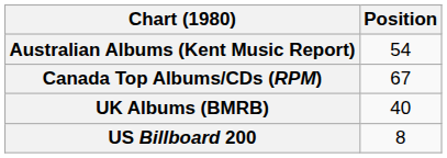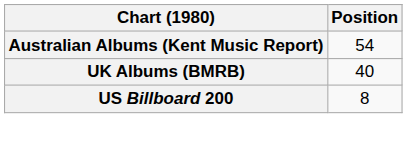 <table class="wikitable sortable plainrowheaders" style="text-align:center">
 <tr>
 <th scope="col">Chart (1980)</th>
 <th scope="col">Position</th>
 </tr>
 <tr>
 <th scope="row">Australian Albums (Kent Music Report)</th>
 <td>54</td>
 </tr>
 <tr>
-<th scope="row">Canada Top Albums/CDs (<em>RPM</em>)</th>
-<td>67</td>
-</tr>
-<tr>
 <th scope="row">UK Albums (BMRB)</th>
 <td>40</td>
 </tr>
 <tr>
 <th scope="row">US <em>Billboard</em> 200</th>
 <td>8</td>
 </tr>
 </table>
